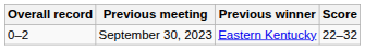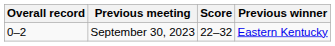 <table class="wikitable">
 <tr>
 <th>Overall record</th>
 <th>Previous meeting</th>
+<th>Score</th>
 <th>Previous winner</th>
-<th>Score</th>
 </tr>
 <tr>
 <td>0–2</td>
 <td>September 30, 2023</td>
+<td>22–32</td>
 <td><a href='#'>Eastern Kentucky</a></td>
-<td>22–32</td>
 </tr>
 </table>
